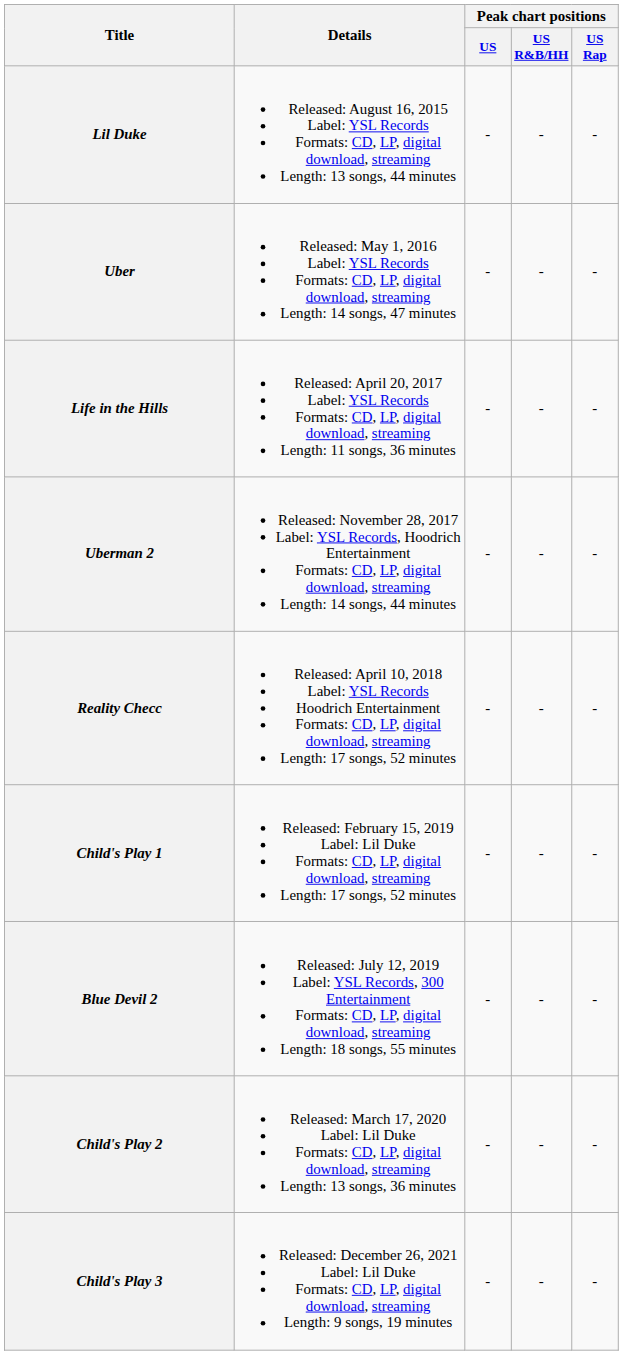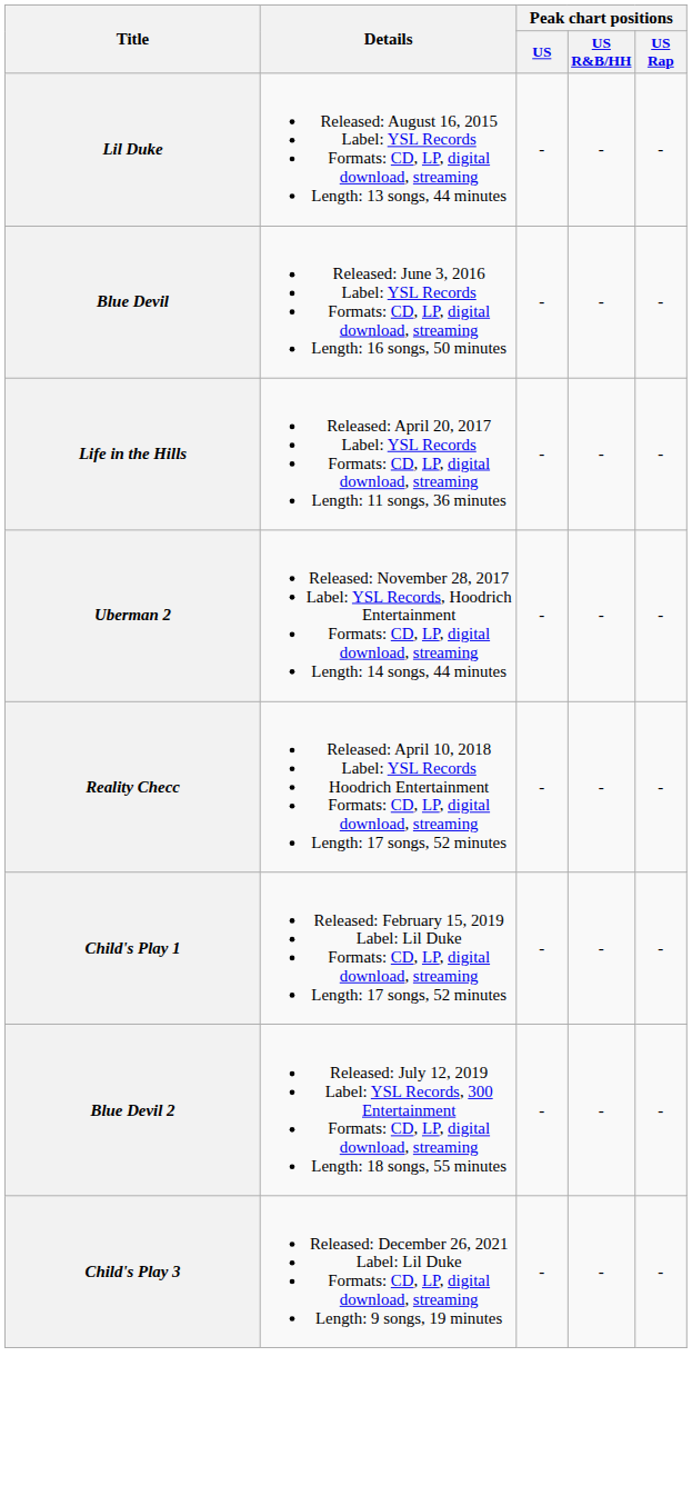 <table class="wikitable plainrowheaders" style="text-align:center;">
 <tr>
 <th rowspan="2" scope="col" style="width:15em;">Title</th>
 <th rowspan="2" scope="col" style="width:15em;">Details</th>
 <th colspan="3">Peak chart positions</th>
 </tr>
 <tr>
 <th scope="col" style="width:3em;font-size:90%;"><a href='#'>US</a></th>
 <th scope="col" style="width:3em;font-size:90%;"><a href='#'>US R&B/HH</a></th>
 <th scope="col" style="width:3em;font-size:90%;"><a href='#'>US Rap</a></th>
 </tr>
 <tr>
 <th scope="row"><em>Lil Duke</em></th>
 <td><br><ul><li>Released: August 16, 2015</li><li>Label: <a href='#'>YSL Records</a></li><li>Formats: <a href='#'>CD</a>, <a href='#'>LP</a>, <a href='#'>digital download</a>, <a href='#'>streaming</a></li><li>Length: 13 songs, 44 minutes</li></ul></td>
 <td>-</td>
 <td>-</td>
 <td>-</td>
 </tr>
 <tr>
-<th scope="row"><em>Uber</em></th>
-<td><br><ul><li>Released: May 1, 2016</li><li>Label: <a href='#'>YSL Records</a></li><li>Formats: <a href='#'>CD</a>, <a href='#'>LP</a>, <a href='#'>digital download</a>, <a href='#'>streaming</a></li><li>Length: 14 songs, 47 minutes</li></ul></td>
+<th scope="row"><em>Blue Devil</em></th>
+<td><br><ul><li>Released: June 3, 2016</li><li>Label: <a href='#'>YSL Records</a></li><li>Formats: <a href='#'>CD</a>, <a href='#'>LP</a>, <a href='#'>digital download</a>, <a href='#'>streaming</a></li><li>Length: 16 songs, 50 minutes</li></ul></td>
 <td>-</td>
 <td>-</td>
 <td>-</td>
 </tr>
 <tr>
 <th scope="row"><em>Life in the Hills</em></th>
 <td><br><ul><li>Released: April 20, 2017</li><li>Label: <a href='#'>YSL Records</a></li><li>Formats: <a href='#'>CD</a>, <a href='#'>LP</a>, <a href='#'>digital download</a>, <a href='#'>streaming</a></li><li>Length: 11 songs, 36 minutes</li></ul></td>
 <td>-</td>
 <td>-</td>
 <td>-</td>
 </tr>
 <tr>
 <th scope="row"><em>Uberman 2</em></th>
 <td><br><ul><li>Released: November 28, 2017</li><li>Label: <a href='#'>YSL Records</a>, Hoodrich Entertainment</li><li>Formats: <a href='#'>CD</a>, <a href='#'>LP</a>, <a href='#'>digital download</a>, <a href='#'>streaming</a></li><li>Length: 14 songs, 44 minutes</li></ul></td>
 <td>-</td>
 <td>-</td>
 <td>-</td>
 </tr>
 <tr>
 <th scope="row"><em>Reality Checc</em></th>
 <td><br><ul><li>Released: April 10, 2018</li><li>Label: <a href='#'>YSL Records</a></li><li>Hoodrich Entertainment</li><li>Formats: <a href='#'>CD</a>, <a href='#'>LP</a>, <a href='#'>digital download</a>, <a href='#'>streaming</a></li><li>Length: 17 songs, 52 minutes</li></ul></td>
 <td>-</td>
 <td>-</td>
 <td>-</td>
 </tr>
 <tr>
 <th scope="row"><em>Child's Play 1</em></th>
 <td><br><ul><li>Released: February 15, 2019</li><li>Label: Lil Duke</li><li>Formats: <a href='#'>CD</a>, <a href='#'>LP</a>, <a href='#'>digital download</a>, <a href='#'>streaming</a></li><li>Length: 17 songs, 52 minutes</li></ul></td>
 <td>-</td>
 <td>-</td>
 <td>-</td>
 </tr>
 <tr>
 <th scope="row"><em>Blue Devil 2</em></th>
 <td><br><ul><li>Released: July 12, 2019</li><li>Label: <a href='#'>YSL Records</a>, <a href='#'>300 Entertainment</a></li><li>Formats: <a href='#'>CD</a>, <a href='#'>LP</a>, <a href='#'>digital download</a>, <a href='#'>streaming</a></li><li>Length: 18 songs, 55 minutes</li></ul></td>
 <td>-</td>
 <td>-</td>
 <td>-</td>
 </tr>
 <tr>
-<th scope="row"><em>Child's Play 2</em></th>
-<td><br><ul><li>Released: March 17, 2020</li><li>Label: Lil Duke</li><li>Formats: <a href='#'>CD</a>, <a href='#'>LP</a>, <a href='#'>digital download</a>, <a href='#'>streaming</a></li><li>Length: 13 songs, 36 minutes</li></ul></td>
-<td>-</td>
-<td>-</td>
-<td>-</td>
-</tr>
-<tr>
 <th scope="row"><em>Child's Play 3</em></th>
 <td><br><ul><li>Released: December 26, 2021</li><li>Label: Lil Duke</li><li>Formats: <a href='#'>CD</a>, <a href='#'>LP</a>, <a href='#'>digital download</a>, <a href='#'>streaming</a></li><li>Length: 9 songs, 19 minutes</li></ul></td>
 <td>-</td>
 <td>-</td>
 <td>-</td>
 </tr>
 </table>
